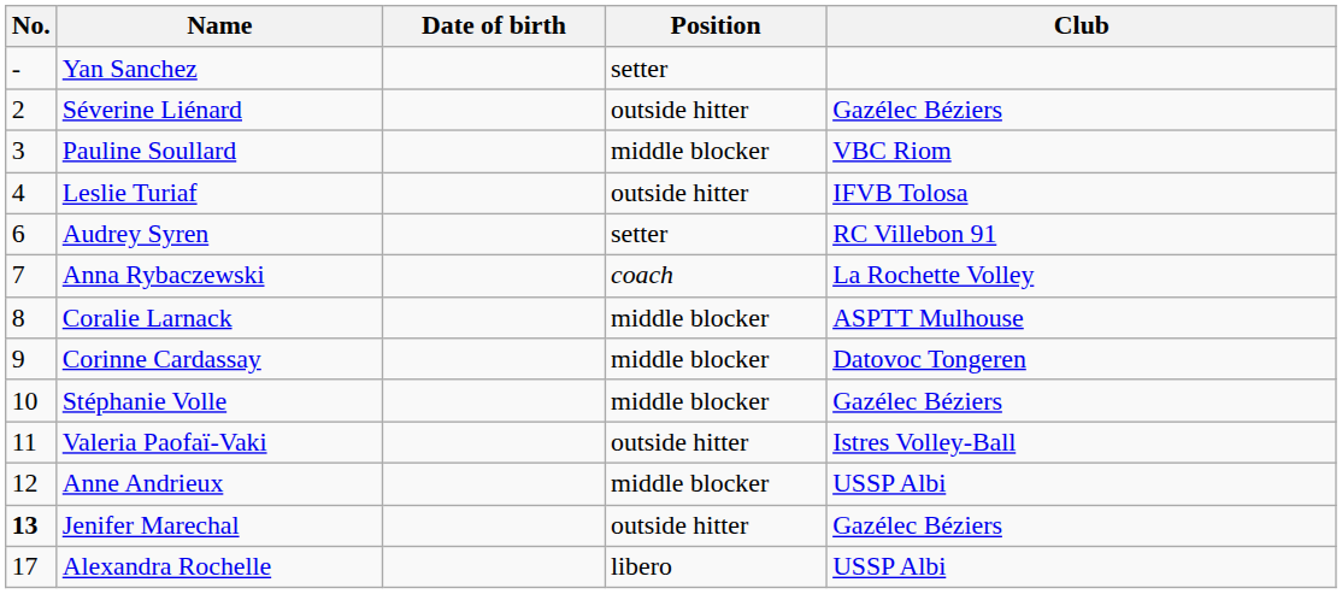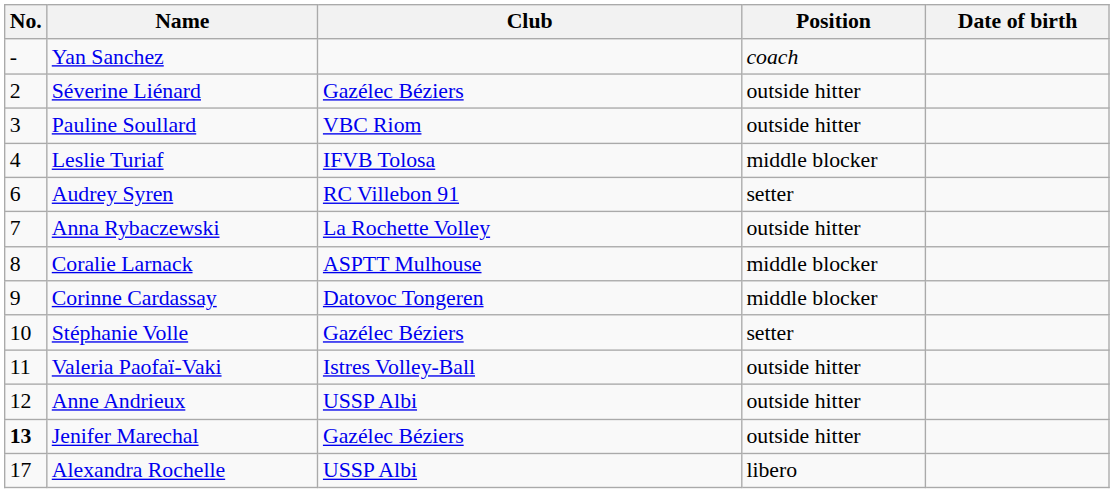 <table class=wikitable sortable style=font-size:100%; text-align:center;>
 <tr>
 <th>No.</th>
 <th style=width:12em>Name</th>
+<th style=width:19em>Club</th>
+<th style=width:8em>Position</th>
 <th style=width:8em>Date of birth</th>
-<th style=width:8em>Position</th>
-<th style=width:19em>Club</th>
 </tr>
 <tr>
 <td>-</td>
 <td><a href='#'>Yan Sanchez</a></td>
 <td></td>
-<td>setter</td>
+<td><em>coach</em></td>
 <td></td>
 </tr>
 <tr>
 <td>2</td>
 <td><a href='#'>Séverine Liénard</a></td>
+<td> <a href='#'>Gazélec Béziers</a></td>
+<td>outside hitter</td>
 <td></td>
-<td>outside hitter</td>
-<td> <a href='#'>Gazélec Béziers</a></td>
 </tr>
 <tr>
 <td>3</td>
 <td><a href='#'>Pauline Soullard</a></td>
+<td> <a href='#'>VBC Riom</a></td>
+<td>outside hitter</td>
 <td></td>
-<td>middle blocker</td>
-<td> <a href='#'>VBC Riom</a></td>
 </tr>
 <tr>
 <td>4</td>
 <td><a href='#'>Leslie Turiaf</a></td>
+<td> <a href='#'>IFVB Tolosa</a></td>
+<td>middle blocker</td>
 <td></td>
-<td>outside hitter</td>
-<td> <a href='#'>IFVB Tolosa</a></td>
 </tr>
 <tr>
 <td>6</td>
 <td><a href='#'>Audrey Syren</a></td>
+<td> <a href='#'>RC Villebon 91</a></td>
+<td>setter</td>
 <td></td>
-<td>setter</td>
-<td> <a href='#'>RC Villebon 91</a></td>
 </tr>
 <tr>
 <td>7</td>
 <td><a href='#'>Anna Rybaczewski</a></td>
+<td> <a href='#'>La Rochette Volley</a></td>
+<td>outside hitter</td>
 <td></td>
-<td><em>coach</em></td>
-<td> <a href='#'>La Rochette Volley</a></td>
 </tr>
 <tr>
 <td>8</td>
 <td><a href='#'>Coralie Larnack</a></td>
+<td> <a href='#'>ASPTT Mulhouse</a></td>
+<td>middle blocker</td>
 <td></td>
-<td>middle blocker</td>
-<td> <a href='#'>ASPTT Mulhouse</a></td>
 </tr>
 <tr>
 <td>9</td>
 <td><a href='#'>Corinne Cardassay</a></td>
+<td> <a href='#'>Datovoc Tongeren</a></td>
+<td>middle blocker</td>
 <td></td>
-<td>middle blocker</td>
-<td> <a href='#'>Datovoc Tongeren</a></td>
 </tr>
 <tr>
 <td>10</td>
 <td><a href='#'>Stéphanie Volle</a></td>
+<td> <a href='#'>Gazélec Béziers</a></td>
+<td>setter</td>
 <td></td>
-<td>middle blocker</td>
-<td> <a href='#'>Gazélec Béziers</a></td>
 </tr>
 <tr>
 <td>11</td>
 <td><a href='#'>Valeria Paofaï-Vaki</a></td>
+<td> <a href='#'>Istres Volley-Ball</a></td>
+<td>outside hitter</td>
 <td></td>
-<td>outside hitter</td>
-<td> <a href='#'>Istres Volley-Ball</a></td>
 </tr>
 <tr>
 <td>12</td>
 <td><a href='#'>Anne Andrieux</a></td>
+<td> <a href='#'>USSP Albi</a></td>
+<td>outside hitter</td>
 <td></td>
-<td>middle blocker</td>
-<td> <a href='#'>USSP Albi</a></td>
 </tr>
 <tr>
 <td><strong>13</strong></td>
 <td><a href='#'>Jenifer Marechal</a></td>
+<td> <a href='#'>Gazélec Béziers</a></td>
+<td>outside hitter</td>
 <td></td>
-<td>outside hitter</td>
-<td> <a href='#'>Gazélec Béziers</a></td>
 </tr>
 <tr>
 <td>17</td>
 <td><a href='#'>Alexandra Rochelle</a></td>
+<td> <a href='#'>USSP Albi</a></td>
+<td>libero</td>
 <td></td>
-<td>libero</td>
-<td> <a href='#'>USSP Albi</a></td>
 </tr>
 </table>
